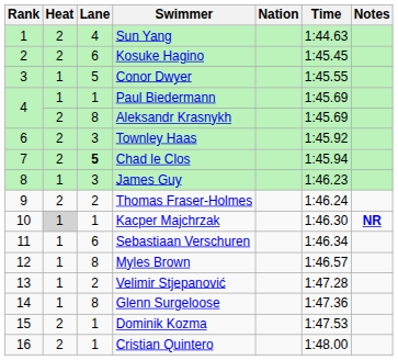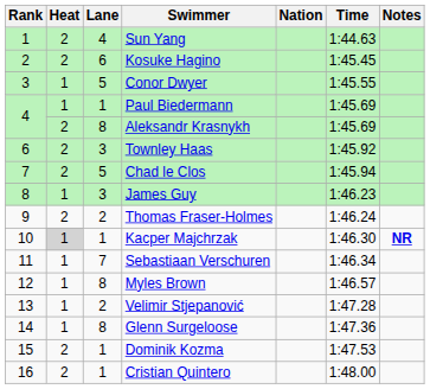 <table class="wikitable sortable" style="text-align:center">
 <tr>
 <th>Rank</th>
 <th>Heat</th>
 <th>Lane</th>
 <th>Swimmer</th>
 <th>Nation</th>
 <th>Time</th>
 <th>Notes</th>
 </tr>
 <tr bgcolor=bbf3bb>
 <td>1</td>
 <td>2</td>
 <td>4</td>
 <td align=left><a href='#'>Sun Yang</a></td>
 <td align=left></td>
 <td>1:44.63</td>
 <td></td>
 </tr>
 <tr bgcolor=bbf3bb>
 <td>2</td>
 <td>2</td>
 <td>6</td>
 <td align=left><a href='#'>Kosuke Hagino</a></td>
 <td align=left></td>
 <td>1:45.45</td>
 <td></td>
 </tr>
 <tr bgcolor=bbf3bb>
 <td>3</td>
 <td>1</td>
 <td>5</td>
 <td align=left><a href='#'>Conor Dwyer</a></td>
 <td align=left></td>
 <td>1:45.55</td>
 <td></td>
 </tr>
 <tr bgcolor=bbf3bb>
 <td rowspan=2>4</td>
 <td>1</td>
 <td>1</td>
 <td align=left><a href='#'>Paul Biedermann</a></td>
 <td align=left></td>
 <td>1:45.69</td>
 <td></td>
 </tr>
 <tr bgcolor=bbf3bb>
 <td>2</td>
 <td>8</td>
 <td align=left><a href='#'>Aleksandr Krasnykh</a></td>
 <td align=left></td>
 <td>1:45.69</td>
 <td></td>
 </tr>
 <tr bgcolor=bbf3bb>
 <td>6</td>
 <td>2</td>
 <td>3</td>
 <td align=left><a href='#'>Townley Haas</a></td>
 <td align=left></td>
 <td>1:45.92</td>
 <td></td>
 </tr>
 <tr bgcolor=bbf3bb>
 <td>7</td>
 <td>2</td>
-<td><strong>5</strong></td>
+<td>5</td>
 <td align=left><a href='#'>Chad le Clos</a></td>
 <td align=left></td>
 <td>1:45.94</td>
 <td></td>
 </tr>
 <tr bgcolor=bbf3bb>
 <td>8</td>
 <td>1</td>
 <td>3</td>
 <td align=left><a href='#'>James Guy</a></td>
 <td align=left></td>
 <td>1:46.23</td>
 <td></td>
 </tr>
 <tr>
 <td>9</td>
 <td>2</td>
 <td>2</td>
 <td align=left><a href='#'>Thomas Fraser-Holmes</a></td>
 <td align=left></td>
 <td>1:46.24</td>
 <td></td>
 </tr>
 <tr>
 <td>10</td>
 <td style="background: lightgrey;">1</td>
 <td>1</td>
 <td align=left><a href='#'>Kacper Majchrzak</a></td>
 <td align=left></td>
 <td>1:46.30</td>
 <td><strong><a href='#'>NR</a></strong></td>
 </tr>
 <tr>
 <td>11</td>
 <td>1</td>
-<td>6</td>
+<td>7</td>
 <td align=left><a href='#'>Sebastiaan Verschuren</a></td>
 <td align=left></td>
 <td>1:46.34</td>
 <td></td>
 </tr>
 <tr>
 <td>12</td>
 <td>1</td>
 <td>8</td>
 <td align=left><a href='#'>Myles Brown</a></td>
 <td align=left></td>
 <td>1:46.57</td>
 <td></td>
 </tr>
 <tr>
 <td>13</td>
 <td>1</td>
 <td>2</td>
 <td align=left><a href='#'>Velimir Stjepanović</a></td>
 <td align=left></td>
 <td>1:47.28</td>
 <td></td>
 </tr>
 <tr>
 <td>14</td>
 <td>1</td>
 <td>8</td>
 <td align=left><a href='#'>Glenn Surgeloose</a></td>
 <td align=left></td>
 <td>1:47.36</td>
 <td></td>
 </tr>
 <tr>
 <td>15</td>
 <td>2</td>
 <td>1</td>
 <td align=left><a href='#'>Dominik Kozma</a></td>
 <td align=left></td>
 <td>1:47.53</td>
 <td></td>
 </tr>
 <tr>
 <td>16</td>
 <td>2</td>
 <td>1</td>
 <td align=left><a href='#'>Cristian Quintero</a></td>
 <td align=left></td>
 <td>1:48.00</td>
 <td></td>
 </tr>
 </table>
